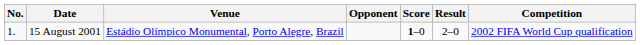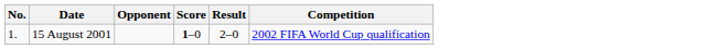 <table class="wikitable">
 <tr>
 <th>No.</th>
 <th>Date</th>
-<th>Venue</th>
 <th>Opponent</th>
 <th>Score</th>
 <th>Result</th>
 <th>Competition</th>
 </tr>
 <tr>
 <td>1.</td>
 <td>15 August 2001</td>
-<td><a href='#'>Estádio Olímpico Monumental</a>, <a href='#'>Porto Alegre</a>, <a href='#'>Brazil</a></td>
 <td></td>
 <td align=center><strong>1</strong>–0</td>
 <td align=center>2–0</td>
 <td><a href='#'>2002 FIFA World Cup qualification</a></td>
 </tr>
 </table>
